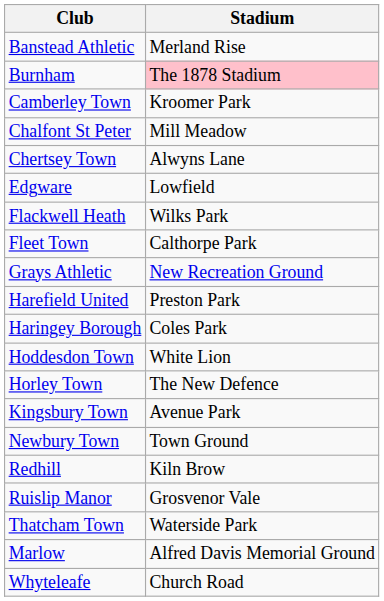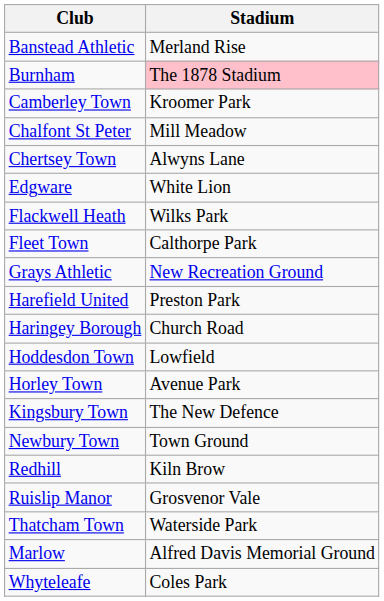 <table class="wikitable sortable">
 <tr>
 <th>Club</th>
 <th>Stadium</th>
 </tr>
 <tr>
 <td><a href='#'>Banstead Athletic</a></td>
 <td>Merland Rise</td>
 </tr>
 <tr>
 <td><a href='#'>Burnham</a></td>
 <td style="background: pink;">The 1878 Stadium</td>
 </tr>
 <tr>
 <td><a href='#'>Camberley Town</a></td>
 <td>Kroomer Park</td>
 </tr>
 <tr>
 <td><a href='#'>Chalfont St Peter</a></td>
 <td>Mill Meadow</td>
 </tr>
 <tr>
 <td><a href='#'>Chertsey Town</a></td>
 <td>Alwyns Lane</td>
 </tr>
 <tr>
 <td><a href='#'>Edgware</a></td>
-<td>Lowfield</td>
+<td>White Lion</td>
 </tr>
 <tr>
 <td><a href='#'>Flackwell Heath</a></td>
 <td>Wilks Park</td>
 </tr>
 <tr>
 <td><a href='#'>Fleet Town</a></td>
 <td>Calthorpe Park</td>
 </tr>
 <tr>
 <td><a href='#'>Grays Athletic</a></td>
 <td><a href='#'>New Recreation Ground</a></td>
 </tr>
 <tr>
 <td><a href='#'>Harefield United</a></td>
 <td>Preston Park</td>
 </tr>
 <tr>
 <td><a href='#'>Haringey Borough</a></td>
-<td>Coles Park</td>
+<td>Church Road</td>
 </tr>
 <tr>
 <td><a href='#'>Hoddesdon Town</a></td>
-<td>White Lion</td>
+<td>Lowfield</td>
 </tr>
 <tr>
 <td><a href='#'>Horley Town</a></td>
-<td>The New Defence</td>
+<td>Avenue Park</td>
 </tr>
 <tr>
 <td><a href='#'>Kingsbury Town</a></td>
-<td>Avenue Park</td>
+<td>The New Defence</td>
 </tr>
 <tr>
 <td><a href='#'>Newbury Town</a></td>
 <td>Town Ground</td>
 </tr>
 <tr>
 <td><a href='#'>Redhill</a></td>
 <td>Kiln Brow</td>
 </tr>
 <tr>
 <td><a href='#'>Ruislip Manor</a></td>
 <td>Grosvenor Vale</td>
 </tr>
 <tr>
 <td><a href='#'>Thatcham Town</a></td>
 <td>Waterside Park</td>
 </tr>
 <tr>
 <td><a href='#'>Marlow</a></td>
 <td>Alfred Davis Memorial Ground</td>
 </tr>
 <tr>
 <td><a href='#'>Whyteleafe</a></td>
-<td>Church Road</td>
+<td>Coles Park</td>
 </tr>
 </table>
